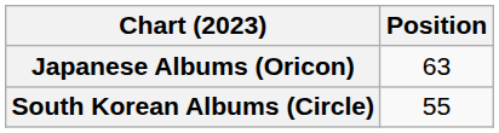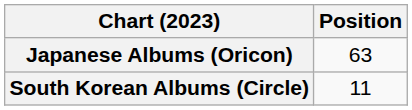 <table class="wikitable plainrowheaders sortable" style="text-align:center">
 <tr>
 <th scope="col">Chart (2023)</th>
 <th scope="col">Position</th>
 </tr>
 <tr>
 <th scope="row">Japanese Albums (Oricon)</th>
 <td>63</td>
 </tr>
 <tr>
 <th scope="row">South Korean Albums (Circle)</th>
-<td>55</td>
+<td>11</td>
 </tr>
 </table>
